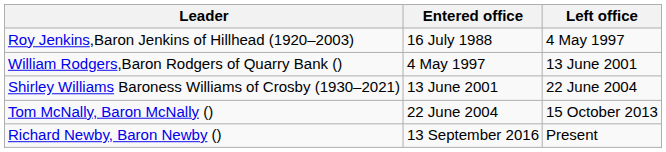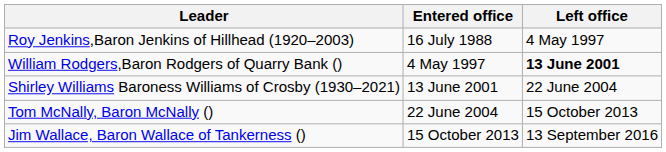 <table class="wikitable">
 <tr>
 <th>Leader</th>
 <th>Entered office</th>
 <th>Left office</th>
 </tr>
 <tr>
 <td><a href='#'>Roy Jenkins</a>,Baron Jenkins of Hillhead (1920–2003)</td>
 <td>16 July 1988</td>
 <td>4 May 1997</td>
 </tr>
 <tr>
 <td><a href='#'>William Rodgers</a>,Baron Rodgers of Quarry Bank ()</td>
 <td>4 May 1997</td>
-<td>13 June 2001</td>
+<td><strong>13 June 2001</strong></td>
 </tr>
 <tr>
 <td><a href='#'>Shirley Williams</a> Baroness Williams of Crosby (1930–2021)</td>
 <td>13 June 2001</td>
 <td>22 June 2004</td>
 </tr>
 <tr>
 <td><a href='#'>Tom McNally, Baron McNally</a> ()</td>
 <td>22 June 2004</td>
 <td>15 October 2013</td>
 </tr>
 <tr>
-<td><a href='#'>Richard Newby, Baron Newby</a> ()</td>
+<td><a href='#'>Jim Wallace, Baron Wallace of Tankerness</a> ()</td>
+<td>15 October 2013</td>
 <td>13 September 2016</td>
-<td>Present</td>
 </tr>
 </table>
